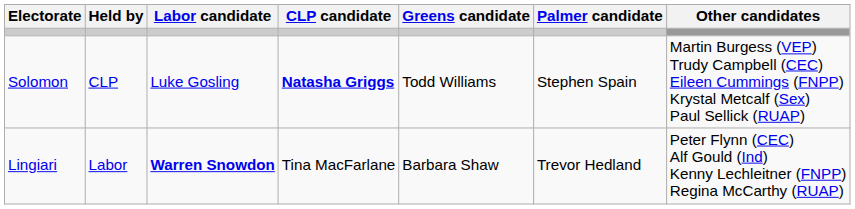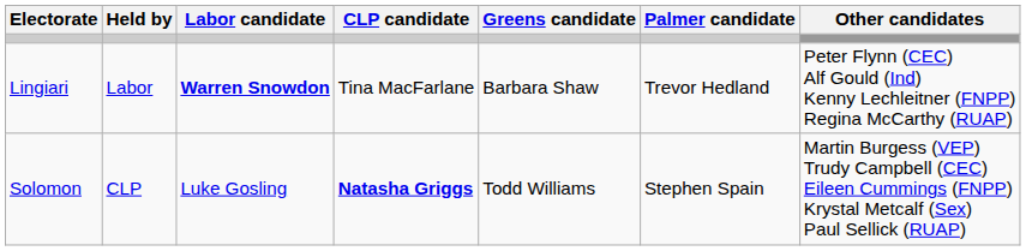 <table class="wikitable">
 <tr>
 <th>Electorate</th>
 <th>Held by</th>
 <th><a href='#'>Labor</a> candidate</th>
 <th><a href='#'>CLP</a> candidate</th>
 <th><a href='#'>Greens</a> candidate</th>
 <th><a href='#'>Palmer</a> candidate</th>
 <th>Other candidates</th>
 </tr>
 <tr style="background:#ccc;">
 <td></td>
 <td></td>
 <td></td>
 <td></td>
 <td></td>
 <td></td>
 <td style="background:#999;"></td>
 </tr>
 <tr>
+<td><a href='#'>Lingiari</a></td>
+<td><a href='#'>Labor</a></td>
+<td><strong><a href='#'>Warren Snowdon</a></strong></td>
+<td>Tina MacFarlane</td>
+<td>Barbara Shaw</td>
+<td>Trevor Hedland</td>
+<td>Peter Flynn (<a href='#'>CEC</a>) <br> Alf Gould (<a href='#'>Ind</a>) <br> Kenny Lechleitner (<a href='#'>FNPP</a>) <br> Regina McCarthy (<a href='#'>RUAP</a>)</td>
+</tr>
+<tr>
 <td><a href='#'>Solomon</a></td>
 <td><a href='#'>CLP</a></td>
 <td><a href='#'>Luke Gosling</a></td>
 <td><strong><a href='#'>Natasha Griggs</a></strong></td>
 <td>Todd Williams</td>
 <td>Stephen Spain</td>
 <td>Martin Burgess (<a href='#'>VEP</a>) <br> Trudy Campbell (<a href='#'>CEC</a>) <br> <a href='#'>Eileen Cummings</a> (<a href='#'>FNPP</a>) <br> Krystal Metcalf (<a href='#'>Sex</a>) <br> Paul Sellick (<a href='#'>RUAP</a>)</td>
 </tr>
-<tr>
-<td><a href='#'>Lingiari</a></td>
-<td><a href='#'>Labor</a></td>
-<td><strong><a href='#'>Warren Snowdon</a></strong></td>
-<td>Tina MacFarlane</td>
-<td>Barbara Shaw</td>
-<td>Trevor Hedland</td>
-<td>Peter Flynn (<a href='#'>CEC</a>) <br> Alf Gould (<a href='#'>Ind</a>) <br> Kenny Lechleitner (<a href='#'>FNPP</a>) <br> Regina McCarthy (<a href='#'>RUAP</a>)</td>
-</tr>
 </table>
